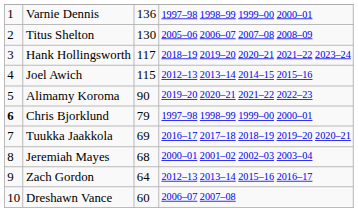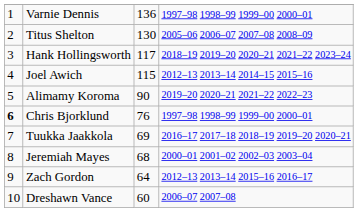 <table class="wikitable">
 <tr>
 </tr>
 <tr>
 <td>1</td>
 <td>Varnie Dennis</td>
 <td>136</td>
 <td style="font-size:80%;"><a href='#'>1997–98</a> <a href='#'>1998–99</a> <a href='#'>1999–00</a> <a href='#'>2000–01</a></td>
 </tr>
 <tr>
 <td>2</td>
 <td>Titus Shelton</td>
 <td>130</td>
 <td style="font-size:80%;"><a href='#'>2005–06</a> <a href='#'>2006–07</a> <a href='#'>2007–08</a> <a href='#'>2008–09</a></td>
 </tr>
 <tr>
 <td>3</td>
 <td>Hank Hollingsworth</td>
 <td>117</td>
 <td style="font-size:80%;"><a href='#'>2018–19</a> <a href='#'>2019–20</a> <a href='#'>2020–21</a> <a href='#'>2021–22</a> <a href='#'>2023–24</a></td>
 </tr>
 <tr>
 <td>4</td>
 <td>Joel Awich</td>
 <td>115</td>
 <td style="font-size:80%;"><a href='#'>2012–13</a> <a href='#'>2013–14</a> <a href='#'>2014–15</a> <a href='#'>2015–16</a></td>
 </tr>
 <tr>
 <td>5</td>
 <td>Alimamy Koroma</td>
 <td>90</td>
 <td style="font-size:80%;"><a href='#'>2019–20</a> <a href='#'>2020–21</a> <a href='#'>2021–22</a> <a href='#'>2022–23</a></td>
 </tr>
 <tr>
 <td><strong>6</strong></td>
 <td>Chris Bjorklund</td>
-<td>79</td>
+<td>76</td>
 <td style="font-size:80%;"><a href='#'>1997–98</a> <a href='#'>1998–99</a> <a href='#'>1999–00</a> <a href='#'>2000–01</a></td>
 </tr>
 <tr>
 <td>7</td>
 <td>Tuukka Jaakkola</td>
 <td>69</td>
 <td style="font-size:80%;"><a href='#'>2016–17</a> <a href='#'>2017–18</a> <a href='#'>2018–19</a> <a href='#'>2019–20</a> <a href='#'>2020–21</a></td>
 </tr>
 <tr>
 <td>8</td>
 <td>Jeremiah Mayes</td>
 <td>68</td>
 <td style="font-size:80%;"><a href='#'>2000–01</a> <a href='#'>2001–02</a> <a href='#'>2002–03</a> <a href='#'>2003–04</a></td>
 </tr>
 <tr>
 <td>9</td>
 <td>Zach Gordon</td>
 <td>64</td>
 <td style="font-size:80%;"><a href='#'>2012–13</a> <a href='#'>2013–14</a> <a href='#'>2015–16</a> <a href='#'>2016–17</a></td>
 </tr>
 <tr>
 <td>10</td>
 <td>Dreshawn Vance</td>
 <td>60</td>
 <td style="font-size:80%;"><a href='#'>2006–07</a> <a href='#'>2007–08</a></td>
 </tr>
 </table>
